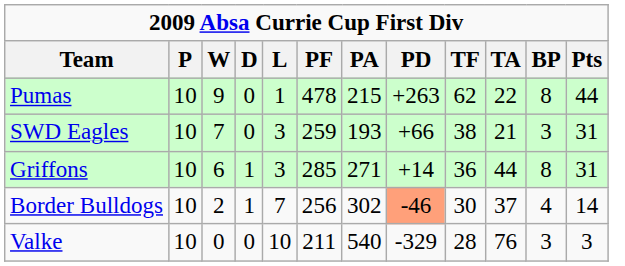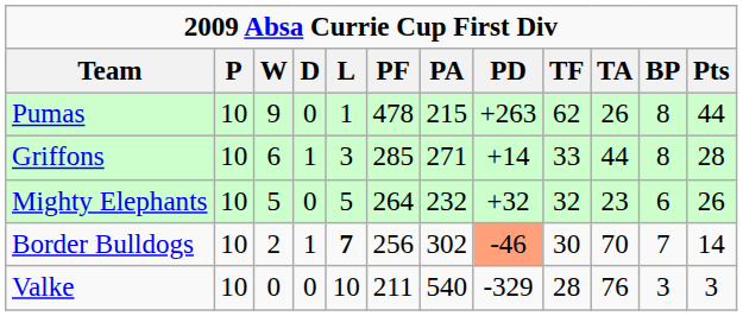 <table class="wikitable">
 <tr>
 <td colspan="12" align="center"><strong>2009 <a href='#'>Absa</a> Currie Cup First Div </strong></td>
 </tr>
 <tr bgcolor="#efefef">
 <th>Team</th>
 <th>P</th>
 <th>W</th>
 <th>D</th>
 <th>L</th>
 <th>PF</th>
 <th>PA</th>
 <th>PD</th>
 <th>TF</th>
 <th>TA</th>
 <th>BP</th>
 <th>Pts</th>
 </tr>
 <tr align="center" bgcolor="#ccffcc">
 <td align="left"><a href='#'>Pumas</a></td>
 <td>10</td>
 <td>9</td>
 <td>0</td>
 <td>1</td>
 <td>478</td>
 <td>215</td>
 <td>+263</td>
 <td>62</td>
-<td>22</td>
+<td>26</td>
 <td>8</td>
 <td>44</td>
-</tr>
-<tr align="center" bgcolor="#ccffcc">
-<td align="left"><a href='#'>SWD Eagles</a></td>
-<td>10</td>
-<td>7</td>
-<td>0</td>
-<td>3</td>
-<td>259</td>
-<td>193</td>
-<td>+66</td>
-<td>38</td>
-<td>21</td>
-<td>3</td>
-<td>31</td>
 </tr>
 <tr align="center" bgcolor="#ccffcc">
 <td align="left"><a href='#'>Griffons</a></td>
 <td>10</td>
 <td>6</td>
 <td>1</td>
 <td>3</td>
 <td>285</td>
 <td>271</td>
 <td>+14</td>
-<td>36</td>
+<td>33</td>
 <td>44</td>
 <td>8</td>
-<td>31</td>
+<td>28</td>
+</tr>
+<tr align="center" bgcolor="#ccffcc">
+<td align="left"><a href='#'>Mighty Elephants</a></td>
+<td>10</td>
+<td>5</td>
+<td>0</td>
+<td>5</td>
+<td>264</td>
+<td>232</td>
+<td>+32</td>
+<td>32</td>
+<td>23</td>
+<td>6</td>
+<td>26</td>
 </tr>
 <tr align="center">
 <td align="left"><a href='#'>Border Bulldogs</a></td>
 <td>10</td>
 <td>2</td>
 <td>1</td>
-<td>7</td>
+<td><strong>7</strong></td>
 <td>256</td>
 <td>302</td>
 <td style="background: lightsalmon;">-46</td>
 <td>30</td>
-<td>37</td>
-<td>4</td>
+<td>70</td>
+<td>7</td>
 <td>14</td>
 </tr>
 <tr align="center">
 <td align="left"><a href='#'>Valke</a></td>
 <td>10</td>
 <td>0</td>
 <td>0</td>
 <td>10</td>
 <td>211</td>
 <td>540</td>
 <td>-329</td>
 <td>28</td>
 <td>76</td>
 <td>3</td>
 <td>3</td>
 </tr>
 </table>
